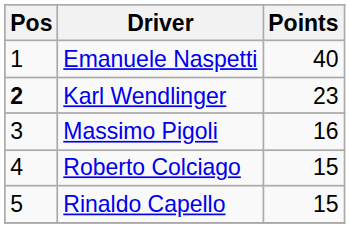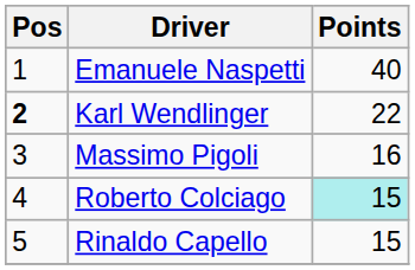 <table class="wikitable" style="font-size: 85%;">
 <tr>
 <th>Pos</th>
 <th>Driver</th>
 <th>Points</th>
 </tr>
 <tr>
 <td>1</td>
 <td> <a href='#'>Emanuele Naspetti</a></td>
 <td align="right">40</td>
 </tr>
 <tr>
 <td><strong>2</strong></td>
 <td> <a href='#'>Karl Wendlinger</a></td>
-<td align="right">23</td>
+<td align="right">22</td>
 </tr>
 <tr>
 <td>3</td>
 <td> <a href='#'>Massimo Pigoli</a></td>
 <td align="right">16</td>
 </tr>
 <tr>
 <td>4</td>
 <td> <a href='#'>Roberto Colciago</a></td>
-<td align="right">15</td>
+<td align="right" style="background: paleturquoise;">15</td>
 </tr>
 <tr>
 <td>5</td>
 <td> <a href='#'>Rinaldo Capello</a></td>
 <td align="right">15</td>
 </tr>
 <tr>
 </tr>
 </table>
